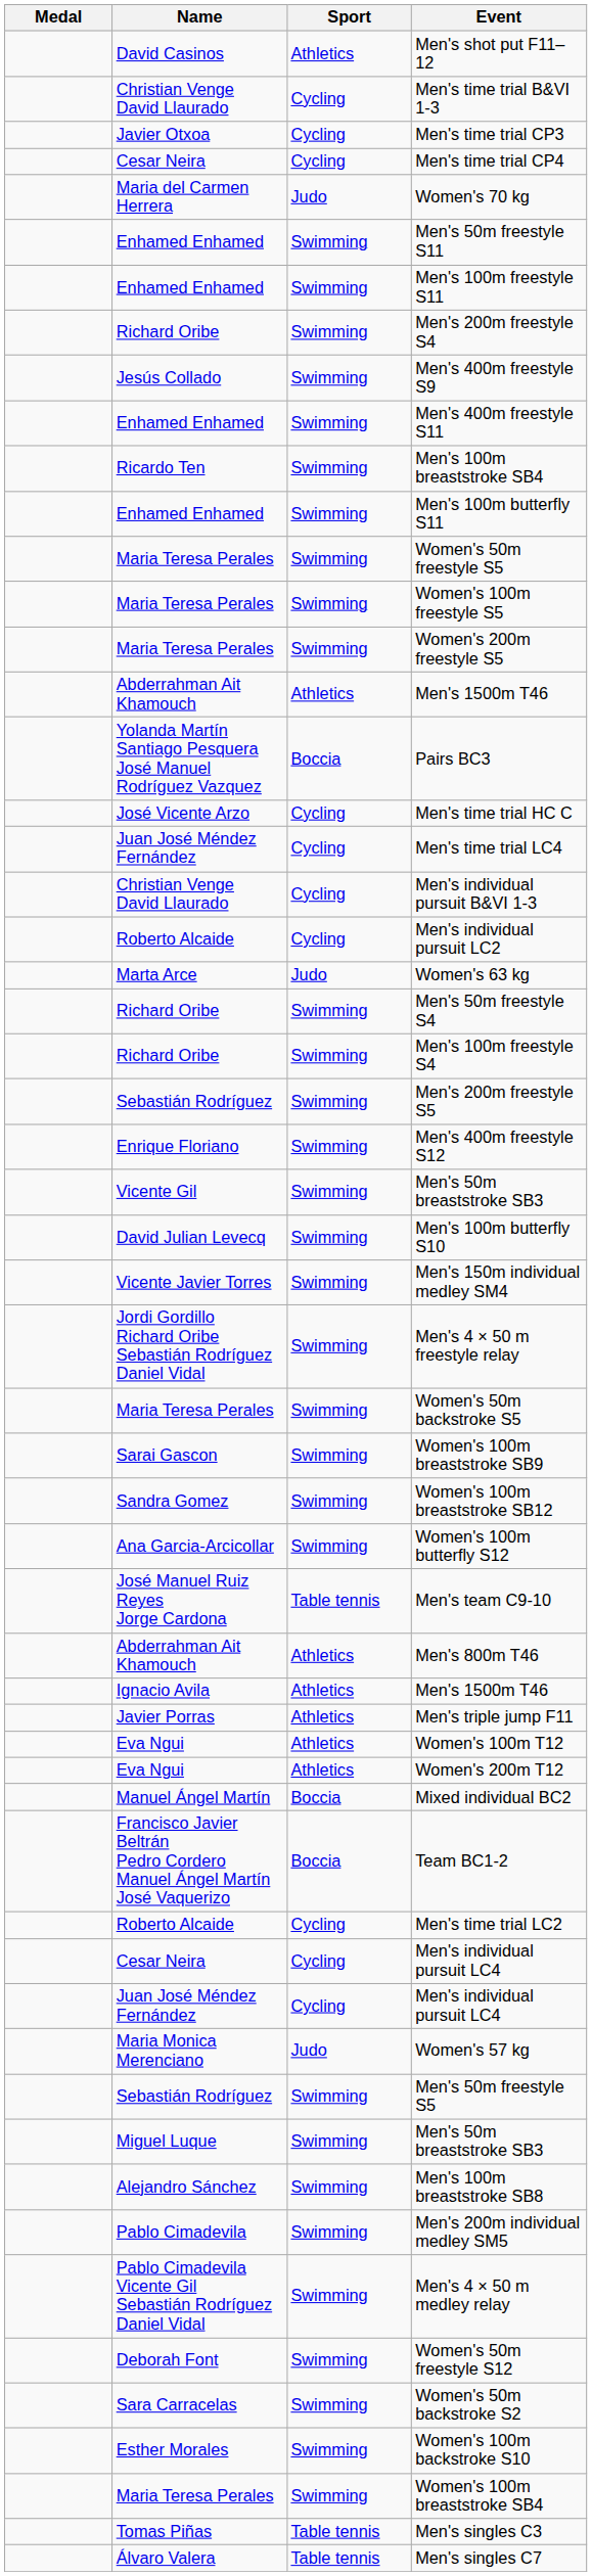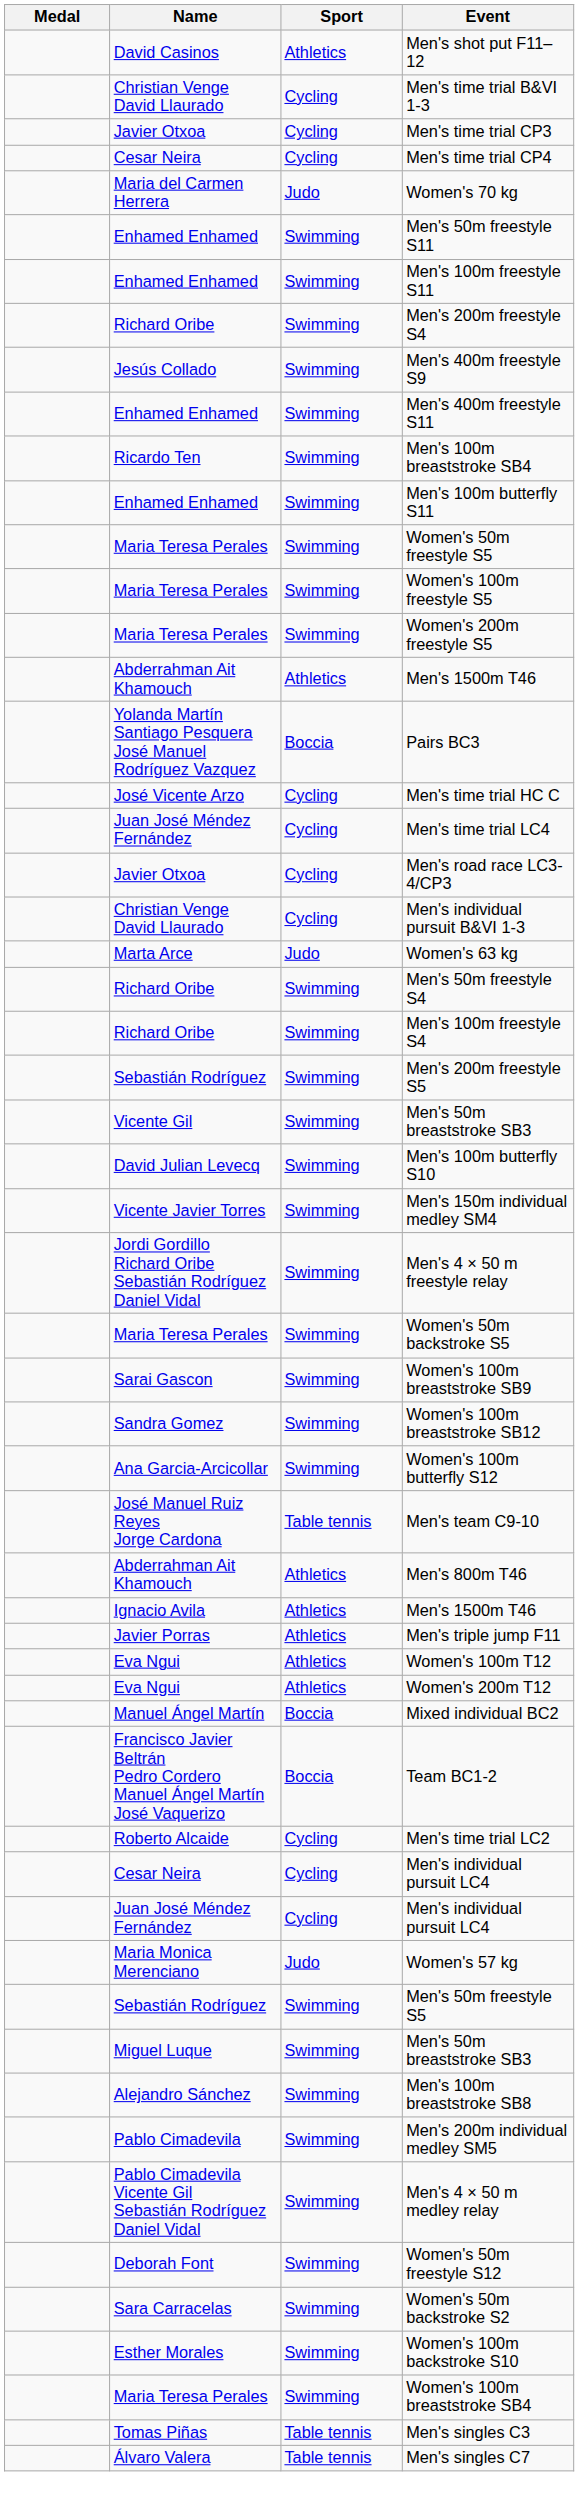 <table class="wikitable">
 <tr>
 <th style="width:6em">Medal</th>
 <th style="width:10em">Name</th>
 <th style="width:7em">Sport</th>
 <th style="width:10em">Event</th>
 </tr>
 <tr>
 <td></td>
 <td><a href='#'>David Casinos</a></td>
 <td><a href='#'>Athletics</a></td>
 <td>Men's shot put F11–12</td>
 </tr>
 <tr>
 <td></td>
 <td><a href='#'>Christian Venge</a><br> <a href='#'>David Llaurado</a></td>
 <td><a href='#'>Cycling</a></td>
 <td>Men's time trial B&VI 1-3</td>
 </tr>
 <tr>
 <td></td>
 <td><a href='#'>Javier Otxoa</a></td>
 <td><a href='#'>Cycling</a></td>
 <td>Men's time trial CP3</td>
 </tr>
 <tr>
 <td></td>
 <td><a href='#'>Cesar Neira</a></td>
 <td><a href='#'>Cycling</a></td>
 <td>Men's time trial CP4</td>
 </tr>
 <tr>
 <td></td>
 <td><a href='#'>Maria del Carmen Herrera</a></td>
 <td><a href='#'>Judo</a></td>
 <td>Women's 70 kg</td>
 </tr>
 <tr>
 <td></td>
 <td><a href='#'>Enhamed Enhamed</a></td>
 <td><a href='#'>Swimming</a></td>
 <td>Men's 50m freestyle S11</td>
 </tr>
 <tr>
 <td></td>
 <td><a href='#'>Enhamed Enhamed</a></td>
 <td><a href='#'>Swimming</a></td>
 <td>Men's 100m freestyle S11</td>
 </tr>
 <tr>
 <td></td>
 <td><a href='#'>Richard Oribe</a></td>
 <td><a href='#'>Swimming</a></td>
 <td>Men's 200m freestyle S4</td>
 </tr>
 <tr>
 <td></td>
 <td><a href='#'>Jesús Collado</a></td>
 <td><a href='#'>Swimming</a></td>
 <td>Men's 400m freestyle S9</td>
 </tr>
 <tr>
 <td></td>
 <td><a href='#'>Enhamed Enhamed</a></td>
 <td><a href='#'>Swimming</a></td>
 <td>Men's 400m freestyle S11</td>
 </tr>
 <tr>
 <td></td>
 <td><a href='#'>Ricardo Ten</a></td>
 <td><a href='#'>Swimming</a></td>
 <td>Men's 100m breaststroke SB4</td>
 </tr>
 <tr>
 <td></td>
 <td><a href='#'>Enhamed Enhamed</a></td>
 <td><a href='#'>Swimming</a></td>
 <td>Men's 100m butterfly S11</td>
 </tr>
 <tr>
 <td></td>
 <td><a href='#'>Maria Teresa Perales</a></td>
 <td><a href='#'>Swimming</a></td>
 <td>Women's 50m freestyle S5</td>
 </tr>
 <tr>
 <td></td>
 <td><a href='#'>Maria Teresa Perales</a></td>
 <td><a href='#'>Swimming</a></td>
 <td>Women's 100m freestyle S5</td>
 </tr>
 <tr>
 <td></td>
 <td><a href='#'>Maria Teresa Perales</a></td>
 <td><a href='#'>Swimming</a></td>
 <td>Women's 200m freestyle S5</td>
 </tr>
 <tr>
 <td></td>
 <td><a href='#'>Abderrahman Ait Khamouch</a></td>
 <td><a href='#'>Athletics</a></td>
 <td>Men's 1500m T46</td>
 </tr>
 <tr>
 <td></td>
 <td><a href='#'>Yolanda Martín</a><br> <a href='#'>Santiago Pesquera</a><br> <a href='#'>José Manuel Rodríguez Vazquez</a></td>
 <td><a href='#'>Boccia</a></td>
 <td>Pairs BC3</td>
 </tr>
 <tr>
 <td></td>
 <td><a href='#'>José Vicente Arzo</a></td>
 <td><a href='#'>Cycling</a></td>
 <td>Men's time trial HC C</td>
 </tr>
 <tr>
 <td></td>
 <td><a href='#'>Juan José Méndez Fernández</a></td>
 <td><a href='#'>Cycling</a></td>
 <td>Men's time trial LC4</td>
 </tr>
 <tr>
 <td></td>
+<td><a href='#'>Javier Otxoa</a></td>
+<td><a href='#'>Cycling</a></td>
+<td>Men's road race LC3-4/CP3</td>
+</tr>
+<tr>
+<td></td>
 <td><a href='#'>Christian Venge</a><br> <a href='#'>David Llaurado</a></td>
 <td><a href='#'>Cycling</a></td>
 <td>Men's individual pursuit B&VI 1-3</td>
-</tr>
-<tr>
-<td></td>
-<td><a href='#'>Roberto Alcaide</a></td>
-<td><a href='#'>Cycling</a></td>
-<td>Men's individual pursuit LC2</td>
 </tr>
 <tr>
 <td></td>
 <td><a href='#'>Marta Arce</a></td>
 <td><a href='#'>Judo</a></td>
 <td>Women's 63 kg</td>
 </tr>
 <tr>
 <td></td>
 <td><a href='#'>Richard Oribe</a></td>
 <td><a href='#'>Swimming</a></td>
 <td>Men's 50m freestyle S4</td>
 </tr>
 <tr>
 <td></td>
 <td><a href='#'>Richard Oribe</a></td>
 <td><a href='#'>Swimming</a></td>
 <td>Men's 100m freestyle S4</td>
 </tr>
 <tr>
 <td></td>
 <td><a href='#'>Sebastián Rodríguez</a></td>
 <td><a href='#'>Swimming</a></td>
 <td>Men's 200m freestyle S5</td>
-</tr>
-<tr>
-<td></td>
-<td><a href='#'>Enrique Floriano</a></td>
-<td><a href='#'>Swimming</a></td>
-<td>Men's 400m freestyle S12</td>
 </tr>
 <tr>
 <td></td>
 <td><a href='#'>Vicente Gil</a></td>
 <td><a href='#'>Swimming</a></td>
 <td>Men's 50m breaststroke SB3</td>
 </tr>
 <tr>
 <td></td>
 <td><a href='#'>David Julian Levecq</a></td>
 <td><a href='#'>Swimming</a></td>
 <td>Men's 100m butterfly S10</td>
 </tr>
 <tr>
 <td></td>
 <td><a href='#'>Vicente Javier Torres</a></td>
 <td><a href='#'>Swimming</a></td>
 <td>Men's 150m individual medley SM4</td>
 </tr>
 <tr>
 <td></td>
 <td><a href='#'>Jordi Gordillo</a><br> <a href='#'>Richard Oribe</a><br> <a href='#'>Sebastián Rodríguez</a><br> <a href='#'>Daniel Vidal</a></td>
 <td><a href='#'>Swimming</a></td>
 <td>Men's 4 × 50 m freestyle relay</td>
 </tr>
 <tr>
 <td></td>
 <td><a href='#'>Maria Teresa Perales</a></td>
 <td><a href='#'>Swimming</a></td>
 <td>Women's 50m backstroke S5</td>
 </tr>
 <tr>
 <td></td>
 <td><a href='#'>Sarai Gascon</a></td>
 <td><a href='#'>Swimming</a></td>
 <td>Women's 100m breaststroke SB9</td>
 </tr>
 <tr>
 <td></td>
 <td><a href='#'>Sandra Gomez</a></td>
 <td><a href='#'>Swimming</a></td>
 <td>Women's 100m breaststroke SB12</td>
 </tr>
 <tr>
 <td></td>
 <td><a href='#'>Ana Garcia-Arcicollar</a></td>
 <td><a href='#'>Swimming</a></td>
 <td>Women's 100m butterfly S12</td>
 </tr>
 <tr>
 <td></td>
 <td><a href='#'>José Manuel Ruiz Reyes</a><br> <a href='#'>Jorge Cardona</a></td>
 <td><a href='#'>Table tennis</a></td>
 <td>Men's team C9-10</td>
 </tr>
 <tr>
 <td></td>
 <td><a href='#'>Abderrahman Ait Khamouch</a></td>
 <td><a href='#'>Athletics</a></td>
 <td>Men's 800m T46</td>
 </tr>
 <tr>
 <td></td>
 <td><a href='#'>Ignacio Avila</a></td>
 <td><a href='#'>Athletics</a></td>
 <td>Men's 1500m T46</td>
 </tr>
 <tr>
 <td></td>
 <td><a href='#'>Javier Porras</a></td>
 <td><a href='#'>Athletics</a></td>
 <td>Men's triple jump F11</td>
 </tr>
 <tr>
 <td></td>
 <td><a href='#'>Eva Ngui</a></td>
 <td><a href='#'>Athletics</a></td>
 <td>Women's 100m T12</td>
 </tr>
 <tr>
 <td></td>
 <td><a href='#'>Eva Ngui</a></td>
 <td><a href='#'>Athletics</a></td>
 <td>Women's 200m T12</td>
 </tr>
 <tr>
 <td></td>
 <td><a href='#'>Manuel Ángel Martín</a></td>
 <td><a href='#'>Boccia</a></td>
 <td>Mixed individual BC2</td>
 </tr>
 <tr>
 <td></td>
 <td><a href='#'>Francisco Javier Beltrán</a><br> <a href='#'>Pedro Cordero</a><br> <a href='#'>Manuel Ángel Martín</a><br> <a href='#'>José Vaquerizo</a></td>
 <td><a href='#'>Boccia</a></td>
 <td>Team BC1-2</td>
 </tr>
 <tr>
 <td></td>
 <td><a href='#'>Roberto Alcaide</a></td>
 <td><a href='#'>Cycling</a></td>
 <td>Men's time trial LC2</td>
 </tr>
 <tr>
 <td></td>
 <td><a href='#'>Cesar Neira</a></td>
 <td><a href='#'>Cycling</a></td>
 <td>Men's individual pursuit LC4</td>
 </tr>
 <tr>
 <td></td>
 <td><a href='#'>Juan José Méndez Fernández</a></td>
 <td><a href='#'>Cycling</a></td>
 <td>Men's individual pursuit LC4</td>
 </tr>
 <tr>
 <td></td>
 <td><a href='#'>Maria Monica Merenciano</a></td>
 <td><a href='#'>Judo</a></td>
 <td>Women's 57 kg</td>
 </tr>
 <tr>
 <td></td>
 <td><a href='#'>Sebastián Rodríguez</a></td>
 <td><a href='#'>Swimming</a></td>
 <td>Men's 50m freestyle S5</td>
 </tr>
 <tr>
 <td></td>
 <td><a href='#'>Miguel Luque</a></td>
 <td><a href='#'>Swimming</a></td>
 <td>Men's 50m breaststroke SB3</td>
 </tr>
 <tr>
 <td></td>
 <td><a href='#'>Alejandro Sánchez</a></td>
 <td><a href='#'>Swimming</a></td>
 <td>Men's 100m breaststroke SB8</td>
 </tr>
 <tr>
 <td></td>
 <td><a href='#'>Pablo Cimadevila</a></td>
 <td><a href='#'>Swimming</a></td>
 <td>Men's 200m individual medley SM5</td>
 </tr>
 <tr>
 <td></td>
 <td><a href='#'>Pablo Cimadevila</a><br> <a href='#'>Vicente Gil</a><br> <a href='#'>Sebastián Rodríguez</a><br> <a href='#'>Daniel Vidal</a></td>
 <td><a href='#'>Swimming</a></td>
 <td>Men's 4 × 50 m medley relay</td>
 </tr>
 <tr>
 <td></td>
 <td><a href='#'>Deborah Font</a></td>
 <td><a href='#'>Swimming</a></td>
 <td>Women's 50m freestyle S12</td>
 </tr>
 <tr>
 <td></td>
 <td><a href='#'>Sara Carracelas</a></td>
 <td><a href='#'>Swimming</a></td>
 <td>Women's 50m backstroke S2</td>
 </tr>
 <tr>
 <td></td>
 <td><a href='#'>Esther Morales</a></td>
 <td><a href='#'>Swimming</a></td>
 <td>Women's 100m backstroke S10</td>
 </tr>
 <tr>
 <td></td>
 <td><a href='#'>Maria Teresa Perales</a></td>
 <td><a href='#'>Swimming</a></td>
 <td>Women's 100m breaststroke SB4</td>
 </tr>
 <tr>
 <td></td>
 <td><a href='#'>Tomas Piñas</a></td>
 <td><a href='#'>Table tennis</a></td>
 <td>Men's singles C3</td>
 </tr>
 <tr>
 <td></td>
 <td><a href='#'>Álvaro Valera</a></td>
 <td><a href='#'>Table tennis</a></td>
 <td>Men's singles C7</td>
 </tr>
 </table>
